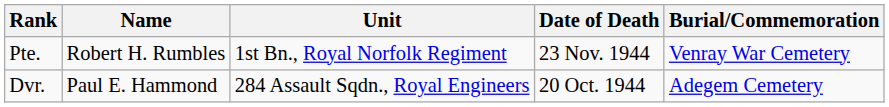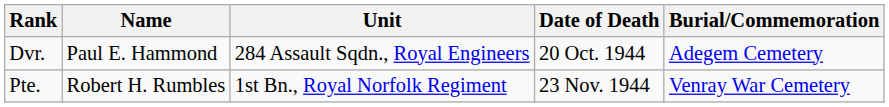 <table class="wikitable">
 <tr>
 <th>Rank</th>
 <th>Name</th>
 <th>Unit</th>
 <th>Date of Death</th>
 <th>Burial/Commemoration</th>
 </tr>
 <tr>
+<td>Dvr.</td>
+<td>Paul E. Hammond</td>
+<td>284 Assault Sqdn., <a href='#'>Royal Engineers</a></td>
+<td>20 Oct. 1944</td>
+<td><a href='#'>Adegem Cemetery</a></td>
+</tr>
+<tr>
 <td>Pte.</td>
 <td>Robert H. Rumbles</td>
 <td>1st Bn., <a href='#'>Royal Norfolk Regiment</a></td>
 <td>23 Nov. 1944</td>
 <td><a href='#'>Venray War Cemetery</a></td>
 </tr>
-<tr>
-<td>Dvr.</td>
-<td>Paul E. Hammond</td>
-<td>284 Assault Sqdn., <a href='#'>Royal Engineers</a></td>
-<td>20 Oct. 1944</td>
-<td><a href='#'>Adegem Cemetery</a></td>
-</tr>
 </table>
